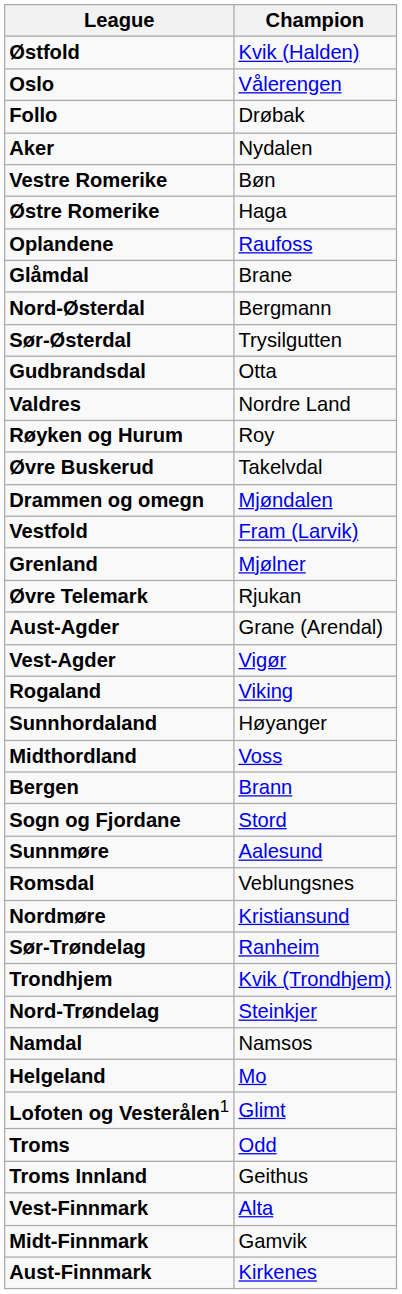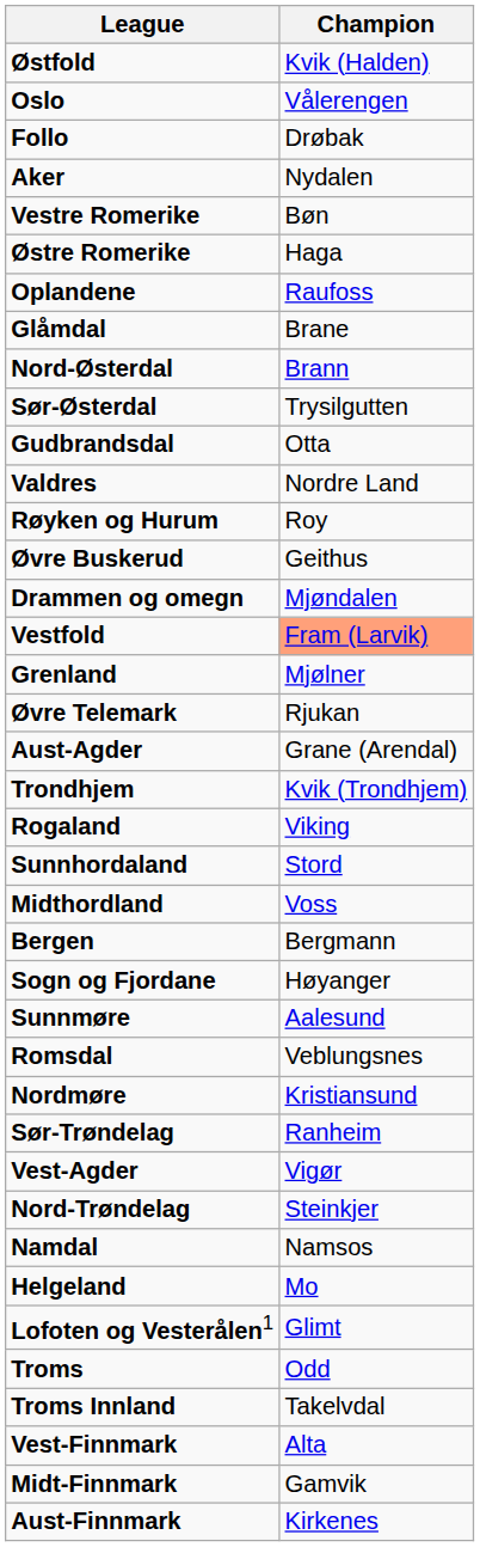 <table class="wikitable">
 <tr>
 <th>League</th>
 <th>Champion</th>
 </tr>
 <tr>
 <td><strong>Østfold</strong></td>
 <td><a href='#'>Kvik (Halden)</a></td>
 </tr>
 <tr>
 <td><strong>Oslo</strong></td>
 <td><a href='#'>Vålerengen</a></td>
 </tr>
 <tr>
 <td><strong>Follo</strong></td>
 <td>Drøbak</td>
 </tr>
 <tr>
 <td><strong>Aker</strong></td>
 <td>Nydalen</td>
 </tr>
 <tr>
 <td><strong>Vestre Romerike</strong></td>
 <td>Bøn</td>
 </tr>
 <tr>
 <td><strong>Østre Romerike</strong></td>
 <td>Haga</td>
 </tr>
 <tr>
 <td><strong>Oplandene</strong></td>
 <td><a href='#'>Raufoss</a></td>
 </tr>
 <tr>
 <td><strong>Glåmdal</strong></td>
 <td>Brane</td>
 </tr>
 <tr>
 <td><strong>Nord-Østerdal</strong></td>
-<td>Bergmann</td>
+<td><a href='#'>Brann</a></td>
 </tr>
 <tr>
 <td><strong>Sør-Østerdal</strong></td>
 <td>Trysilgutten</td>
 </tr>
 <tr>
 <td><strong>Gudbrandsdal</strong></td>
 <td>Otta</td>
 </tr>
 <tr>
 <td><strong>Valdres</strong></td>
 <td>Nordre Land</td>
 </tr>
 <tr>
 <td><strong>Røyken og Hurum</strong></td>
 <td>Roy</td>
 </tr>
 <tr>
 <td><strong>Øvre Buskerud</strong></td>
-<td>Takelvdal</td>
+<td>Geithus</td>
 </tr>
 <tr>
 <td><strong>Drammen og omegn</strong></td>
 <td><a href='#'>Mjøndalen</a></td>
 </tr>
 <tr>
 <td><strong>Vestfold</strong></td>
-<td><a href='#'>Fram (Larvik)</a></td>
+<td style="background: lightsalmon;"><a href='#'>Fram (Larvik)</a></td>
 </tr>
 <tr>
 <td><strong>Grenland</strong></td>
 <td><a href='#'>Mjølner</a></td>
 </tr>
 <tr>
 <td><strong>Øvre Telemark</strong></td>
 <td>Rjukan</td>
 </tr>
 <tr>
 <td><strong>Aust-Agder</strong></td>
 <td>Grane (Arendal)</td>
 </tr>
 <tr>
-<td><strong>Vest-Agder</strong></td>
-<td><a href='#'>Vigør</a></td>
+<td><strong>Trondhjem</strong></td>
+<td><a href='#'>Kvik (Trondhjem)</a></td>
 </tr>
 <tr>
 <td><strong>Rogaland</strong></td>
 <td><a href='#'>Viking</a></td>
 </tr>
 <tr>
 <td><strong>Sunnhordaland</strong></td>
-<td>Høyanger</td>
+<td><a href='#'>Stord</a></td>
 </tr>
 <tr>
 <td><strong>Midthordland</strong></td>
 <td><a href='#'>Voss</a></td>
 </tr>
 <tr>
 <td><strong>Bergen</strong></td>
-<td><a href='#'>Brann</a></td>
+<td>Bergmann</td>
 </tr>
 <tr>
 <td><strong>Sogn og Fjordane</strong></td>
-<td><a href='#'>Stord</a></td>
+<td>Høyanger</td>
 </tr>
 <tr>
 <td><strong>Sunnmøre</strong></td>
 <td><a href='#'>Aalesund</a></td>
 </tr>
 <tr>
 <td><strong>Romsdal</strong></td>
 <td>Veblungsnes</td>
 </tr>
 <tr>
 <td><strong>Nordmøre</strong></td>
 <td><a href='#'>Kristiansund</a></td>
 </tr>
 <tr>
 <td><strong>Sør-Trøndelag</strong></td>
 <td><a href='#'>Ranheim</a></td>
 </tr>
 <tr>
-<td><strong>Trondhjem</strong></td>
-<td><a href='#'>Kvik (Trondhjem)</a></td>
+<td><strong>Vest-Agder</strong></td>
+<td><a href='#'>Vigør</a></td>
 </tr>
 <tr>
 <td><strong>Nord-Trøndelag</strong></td>
 <td><a href='#'>Steinkjer</a></td>
 </tr>
 <tr>
 <td><strong>Namdal</strong></td>
 <td>Namsos</td>
 </tr>
 <tr>
 <td><strong>Helgeland</strong></td>
 <td><a href='#'>Mo</a></td>
 </tr>
 <tr>
 <td><strong>Lofoten og Vesterålen</strong><sup>1</sup></td>
 <td><a href='#'>Glimt</a></td>
 </tr>
 <tr>
 <td><strong>Troms</strong></td>
 <td><a href='#'>Odd</a></td>
 </tr>
 <tr>
 <td><strong>Troms Innland</strong></td>
-<td>Geithus</td>
+<td>Takelvdal</td>
 </tr>
 <tr>
 <td><strong>Vest-Finnmark</strong></td>
 <td><a href='#'>Alta</a></td>
 </tr>
 <tr>
 <td><strong>Midt-Finnmark</strong></td>
 <td>Gamvik</td>
 </tr>
 <tr>
 <td><strong>Aust-Finnmark</strong></td>
 <td><a href='#'>Kirkenes</a></td>
 </tr>
 </table>
